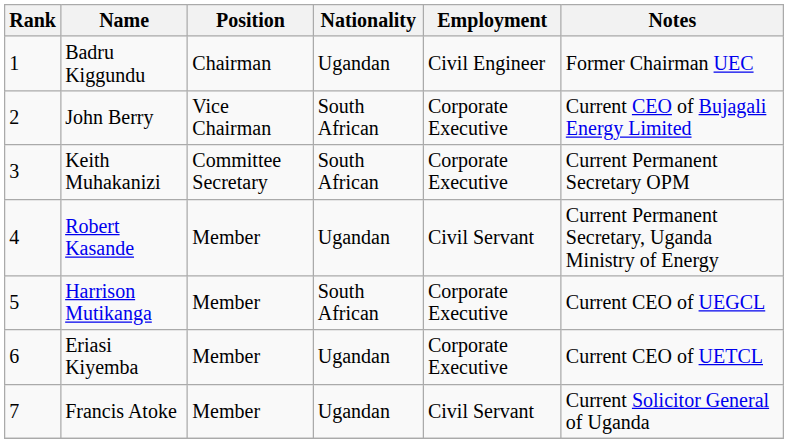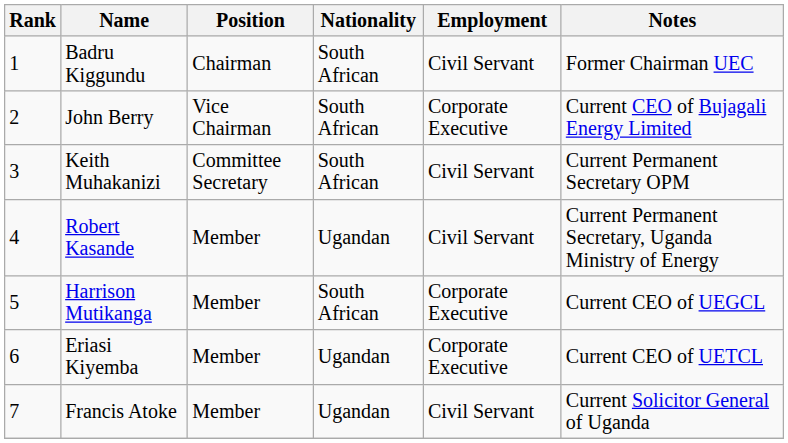 <table class="wikitable sortable" style="margin: 0.5em auto">
 <tr>
 <th>Rank</th>
 <th>Name</th>
 <th>Position</th>
 <th>Nationality</th>
 <th>Employment</th>
 <th>Notes</th>
 </tr>
 <tr>
 <td>1</td>
 <td>Badru Kiggundu</td>
 <td>Chairman</td>
-<td>Ugandan</td>
-<td>Civil Engineer</td>
+<td>South African</td>
+<td>Civil Servant</td>
 <td>Former Chairman <a href='#'>UEC</a></td>
 </tr>
 <tr>
 <td>2</td>
 <td>John Berry</td>
 <td>Vice Chairman</td>
 <td>South African</td>
 <td>Corporate Executive</td>
 <td>Current <a href='#'>CEO</a> of <a href='#'>Bujagali Energy Limited</a></td>
 </tr>
 <tr>
 <td>3</td>
 <td>Keith Muhakanizi</td>
 <td>Committee Secretary</td>
 <td>South African</td>
-<td>Corporate Executive</td>
+<td>Civil Servant</td>
 <td>Current Permanent Secretary OPM</td>
 </tr>
 <tr>
 <td>4</td>
 <td><a href='#'>Robert Kasande</a></td>
 <td>Member</td>
 <td>Ugandan</td>
 <td>Civil Servant</td>
 <td>Current Permanent Secretary, Uganda Ministry of Energy</td>
 </tr>
 <tr>
 <td>5</td>
 <td><a href='#'>Harrison Mutikanga</a></td>
 <td>Member</td>
 <td>South African</td>
 <td>Corporate Executive</td>
 <td>Current CEO of <a href='#'>UEGCL</a></td>
 </tr>
 <tr>
 <td>6</td>
 <td>Eriasi Kiyemba</td>
 <td>Member</td>
 <td>Ugandan</td>
 <td>Corporate Executive</td>
 <td>Current CEO of <a href='#'>UETCL</a></td>
 </tr>
 <tr>
 <td>7</td>
 <td>Francis Atoke</td>
 <td>Member</td>
 <td>Ugandan</td>
 <td>Civil Servant</td>
 <td>Current <a href='#'>Solicitor General</a> of Uganda</td>
 </tr>
 <tr>
 </tr>
 </table>
